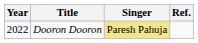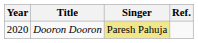 <table class="wikitable sortable">
 <tr>
 <th>Year</th>
 <th>Title</th>
 <th>Singer</th>
 <th class="unsortable">Ref.</th>
 </tr>
 <tr>
-<td>2022</td>
+<td>2020</td>
 <td><em>Dooron Dooron</em></td>
 <td style="background: khaki;">Paresh Pahuja</td>
 <td></td>
 </tr>
 </table>
